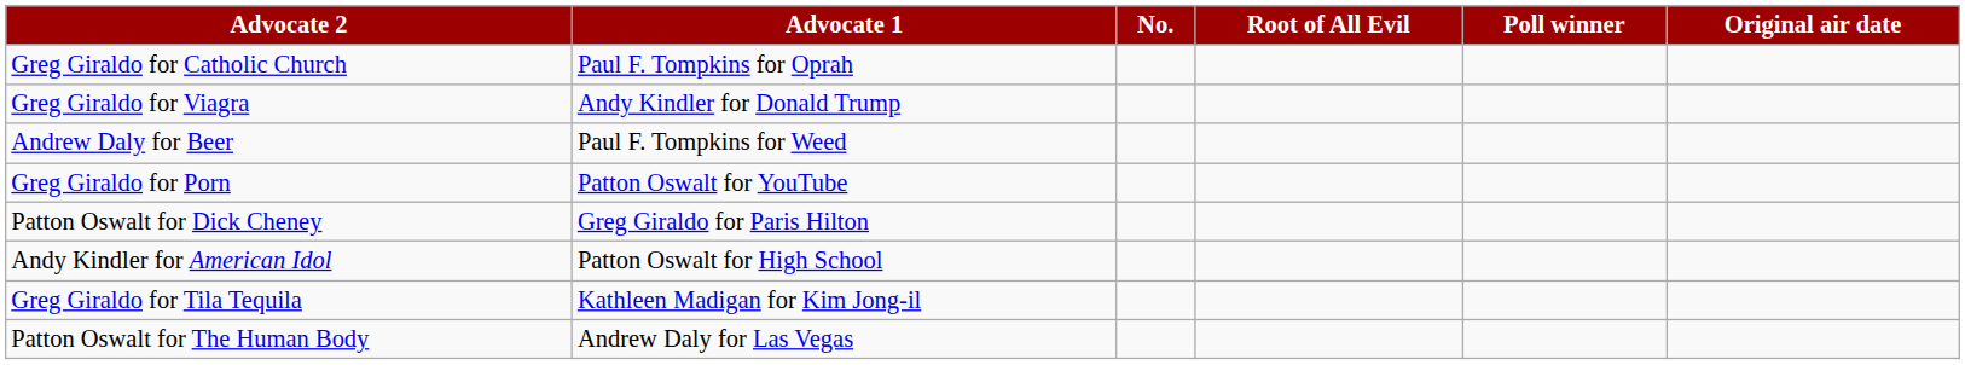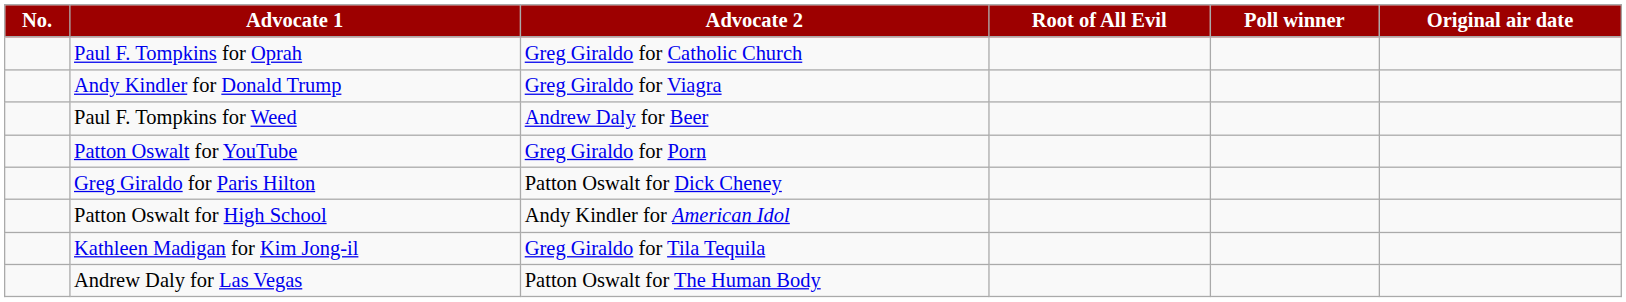 <table class="wikitable" style="width:100%;">
 <tr style="color:white;">
+<th style="background-color: #9D0000" width="4%"><abbr>No.</abbr></th>
+<th style="background-color: #9D0000">Advocate  1</th>
 <th style="background-color: #9D0000">Advocate  2</th>
-<th style="background-color: #9D0000">Advocate  1</th>
-<th style="background-color: #9D0000" width="4%"><abbr>No.</abbr></th>
 <th style="background-color: #9D0000">Root of All Evil</th>
 <th style="background-color: #9D0000">Poll winner</th>
 <th style="background-color: #9D0000" width="15%">Original air date</th>
 </tr>
 <tr>
+<td style="background-color: #"></td>
+<td style="background-color: #"><a href='#'>Paul F. Tompkins</a> for <a href='#'>Oprah</a></td>
 <td style="background-color: #"><a href='#'>Greg Giraldo</a> for <a href='#'>Catholic Church</a></td>
-<td style="background-color: #"><a href='#'>Paul F. Tompkins</a> for <a href='#'>Oprah</a></td>
-<td style="background-color: #"></td>
 <td style="background-color: #"></td>
 <td style="background-color: #"></td>
 <td style="background-color: #"></td>
 </tr>
 <tr>
+<td></td>
+<td><a href='#'>Andy Kindler</a> for <a href='#'>Donald Trump</a></td>
 <td><a href='#'>Greg Giraldo</a> for <a href='#'>Viagra</a></td>
-<td><a href='#'>Andy Kindler</a> for <a href='#'>Donald Trump</a></td>
-<td></td>
 <td></td>
 <td></td>
 <td></td>
 </tr>
 <tr>
+<td style="background-color: #"></td>
+<td style="background-color: #">Paul F. Tompkins for <a href='#'>Weed</a></td>
 <td style="background-color: #"><a href='#'>Andrew Daly</a> for <a href='#'>Beer</a></td>
-<td style="background-color: #">Paul F. Tompkins for <a href='#'>Weed</a></td>
-<td style="background-color: #"></td>
 <td style="background-color: #"></td>
 <td style="background-color: #"></td>
 <td style="background-color: #"></td>
 </tr>
 <tr>
+<td></td>
+<td><a href='#'>Patton Oswalt</a> for <a href='#'>YouTube</a></td>
 <td><a href='#'>Greg Giraldo</a> for <a href='#'>Porn</a></td>
-<td><a href='#'>Patton Oswalt</a> for <a href='#'>YouTube</a></td>
-<td></td>
 <td></td>
 <td></td>
 <td></td>
 </tr>
 <tr>
+<td style="background-color: #"></td>
+<td style="background-color: #"><a href='#'>Greg Giraldo</a> for <a href='#'>Paris Hilton</a></td>
 <td style="background-color: #">Patton Oswalt for <a href='#'>Dick Cheney</a></td>
-<td style="background-color: #"><a href='#'>Greg Giraldo</a> for <a href='#'>Paris Hilton</a></td>
-<td style="background-color: #"></td>
 <td style="background-color: #"></td>
 <td style="background-color: #"></td>
 <td style="background-color: #"></td>
 </tr>
 <tr>
+<td></td>
+<td>Patton Oswalt for <a href='#'>High School</a></td>
 <td>Andy Kindler for <em><a href='#'>American Idol</a></em></td>
-<td>Patton Oswalt for <a href='#'>High School</a></td>
-<td></td>
 <td></td>
 <td></td>
 <td></td>
 </tr>
 <tr>
+<td style="background-color: #"></td>
+<td style="background-color: #"><a href='#'>Kathleen Madigan</a> for <a href='#'>Kim Jong-il</a></td>
 <td style="background-color: #"><a href='#'>Greg Giraldo</a> for <a href='#'>Tila Tequila</a></td>
-<td style="background-color: #"><a href='#'>Kathleen Madigan</a> for <a href='#'>Kim Jong-il</a></td>
-<td style="background-color: #"></td>
 <td style="background-color: #"></td>
 <td style="background-color: #"></td>
 <td style="background-color: #"></td>
 </tr>
 <tr>
+<td></td>
+<td>Andrew Daly for <a href='#'>Las Vegas</a></td>
 <td>Patton Oswalt for <a href='#'>The Human Body</a></td>
-<td>Andrew Daly for <a href='#'>Las Vegas</a></td>
-<td></td>
 <td></td>
 <td></td>
 <td></td>
 </tr>
 </table>
